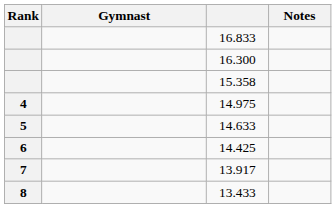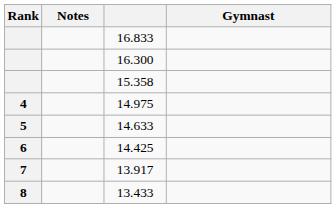 <table class="wikitable sortable" style="text-align:center; font-size:90%">
 <tr>
 <th scope="col" style="width:20px;">Rank</th>
+<th ! scope="col" style="width:60px;">Notes</th>
+<th ! scope="col" style="width:60px;"></th>
 <th ! scope="col" style="width:170px;">Gymnast</th>
-<th ! scope="col" style="width:60px;"></th>
-<th ! scope="col" style="width:60px;">Notes</th>
 </tr>
 <tr>
 <th scope=row></th>
+<td></td>
+<td>16.833</td>
 <td align=left></td>
-<td>16.833</td>
-<td></td>
 </tr>
 <tr>
 <th scope=row></th>
+<td></td>
+<td>16.300</td>
 <td align=left></td>
-<td>16.300</td>
-<td></td>
 </tr>
 <tr>
 <th scope=row></th>
+<td></td>
+<td>15.358</td>
 <td align=left></td>
-<td>15.358</td>
-<td></td>
 </tr>
 <tr>
 <th scope=row>4</th>
+<td></td>
+<td>14.975</td>
 <td align=left></td>
-<td>14.975</td>
-<td></td>
 </tr>
 <tr>
 <th scope=row>5</th>
+<td></td>
+<td>14.633</td>
 <td align=left></td>
-<td>14.633</td>
-<td></td>
 </tr>
 <tr>
 <th scope=row>6</th>
+<td></td>
+<td>14.425</td>
 <td align=left></td>
-<td>14.425</td>
-<td></td>
 </tr>
 <tr>
 <th scope=row>7</th>
+<td></td>
+<td>13.917</td>
 <td align=left></td>
-<td>13.917</td>
-<td></td>
 </tr>
 <tr>
 <th scope=row>8</th>
+<td></td>
+<td>13.433</td>
 <td align=left></td>
-<td>13.433</td>
-<td></td>
 </tr>
 </table>
